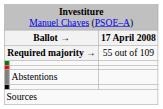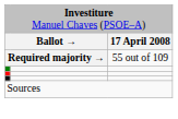 <table class="wikitable" style="text-align:center;">
 <tr>
 <td colspan="3" align="center" bgcolor="#C0C0C0"><strong>Investiture</strong><br><a href='#'>Manuel Chaves</a> (<a href='#'>PSOE–A</a>)</td>
 </tr>
 <tr>
 <th colspan="2" width="150px">Ballot →</th>
 <th>17 April 2008</th>
 </tr>
 <tr>
 <th colspan="2">Required majority →</th>
 <td>55 out of 109 </td>
 </tr>
 <tr>
 <th width="1px" style="background:green;"></th>
 <td align="left"></td>
 <td></td>
 </tr>
 <tr>
 <th style="color:inherit;background:red;"></th>
 <td align="left"></td>
 <td></td>
 </tr>
 <tr>
-<th style="color:inherit;background:gray;"></th>
-<td align="left"><span>Abstentions</span></td>
-<td></td>
-</tr>
-<tr>
 <th style="color:inherit;background:black;"></th>
 <td align="left"></td>
 <td></td>
 </tr>
 <tr>
 <td align="left" colspan="3">Sources</td>
 </tr>
 </table>
